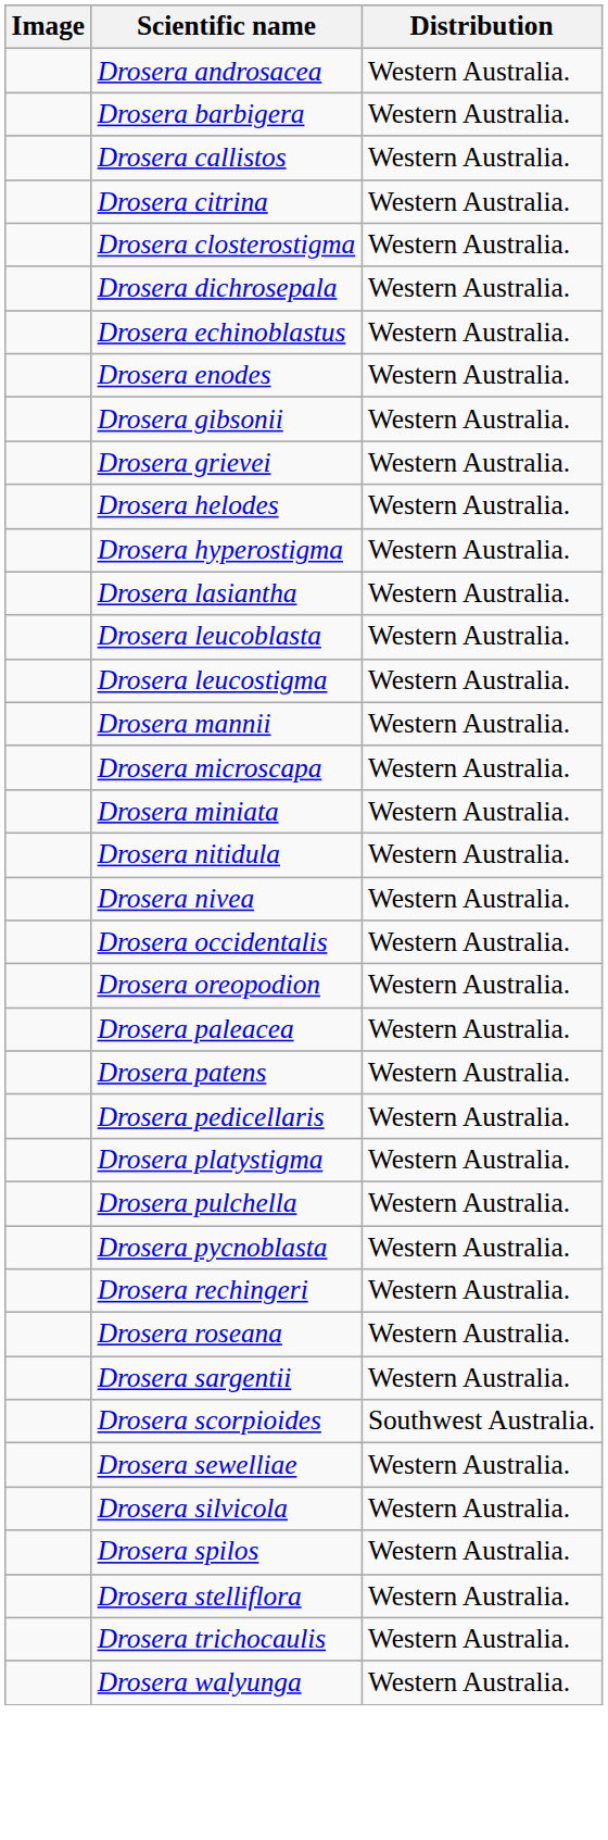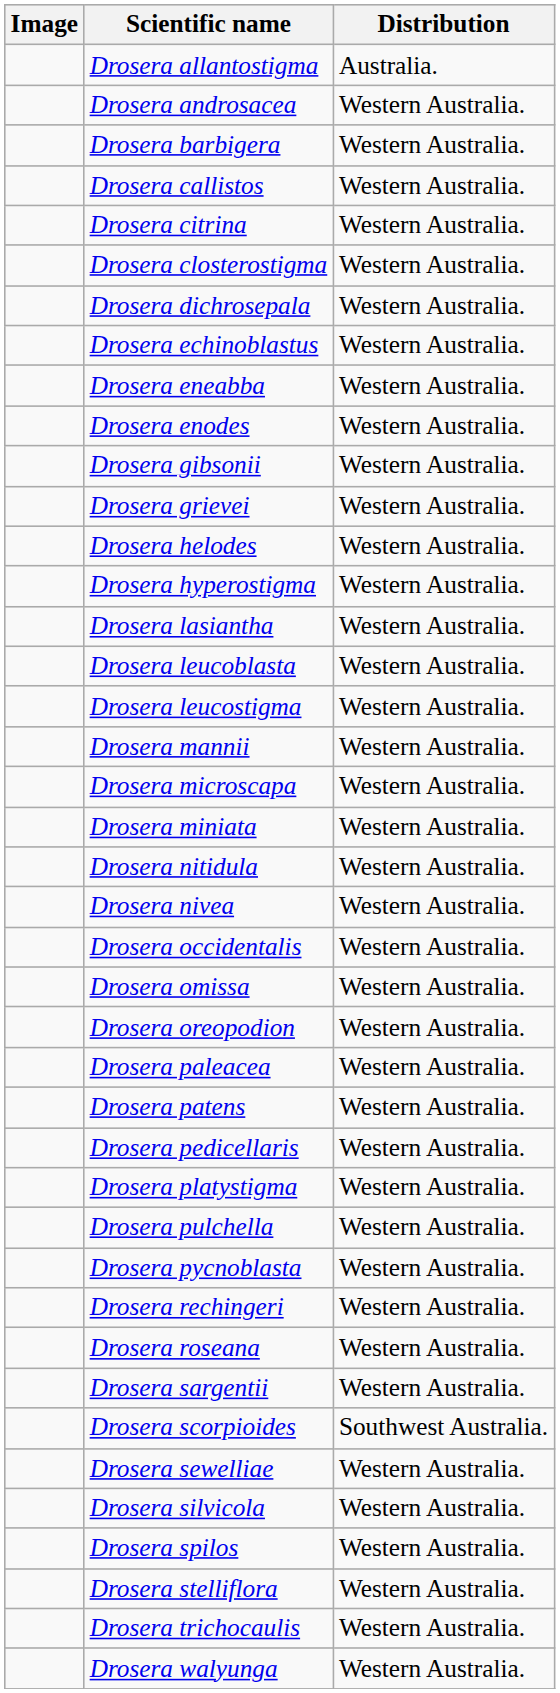 <table class="wikitable">
 <tr>
 <th>Image</th>
 <th>Scientific name</th>
 <th>Distribution</th>
+</tr>
+<tr>
+<td></td>
+<td><em><a href='#'>Drosera allantostigma</a></em> </td>
+<td>Australia.</td>
 </tr>
 <tr>
 <td></td>
 <td><em><a href='#'>Drosera androsacea</a></em> </td>
 <td>Western Australia.</td>
 </tr>
 <tr>
 <td></td>
 <td><em><a href='#'>Drosera barbigera</a></em> </td>
 <td>Western Australia.</td>
 </tr>
 <tr>
 <td></td>
 <td><em><a href='#'>Drosera callistos</a></em> </td>
 <td>Western Australia.</td>
 </tr>
 <tr>
 <td></td>
 <td><em><a href='#'>Drosera citrina</a></em> </td>
 <td>Western Australia.</td>
 </tr>
 <tr>
 <td></td>
 <td><em><a href='#'>Drosera closterostigma</a></em> </td>
 <td>Western Australia.</td>
 </tr>
 <tr>
 <td></td>
 <td><em><a href='#'>Drosera dichrosepala</a></em> </td>
 <td>Western Australia.</td>
 </tr>
 <tr>
 <td></td>
 <td><em><a href='#'>Drosera echinoblastus</a></em> </td>
+<td>Western Australia.</td>
+</tr>
+<tr>
+<td></td>
+<td><em><a href='#'>Drosera eneabba</a></em> </td>
 <td>Western Australia.</td>
 </tr>
 <tr>
 <td></td>
 <td><em><a href='#'>Drosera enodes</a></em> </td>
 <td>Western Australia.</td>
 </tr>
 <tr>
 <td></td>
 <td><em><a href='#'>Drosera gibsonii</a></em> </td>
 <td>Western Australia.</td>
 </tr>
 <tr>
 <td></td>
 <td><em><a href='#'>Drosera grievei</a></em> </td>
 <td>Western Australia.</td>
 </tr>
 <tr>
 <td></td>
 <td><em><a href='#'>Drosera helodes</a></em> </td>
 <td>Western Australia.</td>
 </tr>
 <tr>
 <td></td>
 <td><em><a href='#'>Drosera hyperostigma</a></em> </td>
 <td>Western Australia.</td>
 </tr>
 <tr>
 <td></td>
 <td><em><a href='#'>Drosera lasiantha</a></em> </td>
 <td>Western Australia.</td>
 </tr>
 <tr>
 <td></td>
 <td><em><a href='#'>Drosera leucoblasta</a></em> </td>
 <td>Western Australia.</td>
 </tr>
 <tr>
 <td></td>
 <td><em><a href='#'>Drosera leucostigma</a></em> </td>
 <td>Western Australia.</td>
 </tr>
 <tr>
 <td></td>
 <td><em><a href='#'>Drosera mannii</a></em> </td>
 <td>Western Australia.</td>
 </tr>
 <tr>
 <td></td>
 <td><em><a href='#'>Drosera microscapa</a></em> </td>
 <td>Western Australia.</td>
 </tr>
 <tr>
 <td></td>
 <td><em><a href='#'>Drosera miniata</a></em> </td>
 <td>Western Australia.</td>
 </tr>
 <tr>
 <td></td>
 <td><em><a href='#'>Drosera nitidula</a></em> </td>
 <td>Western Australia.</td>
 </tr>
 <tr>
 <td></td>
 <td><em><a href='#'>Drosera nivea</a></em> </td>
 <td>Western Australia.</td>
 </tr>
 <tr>
 <td></td>
 <td><em><a href='#'>Drosera occidentalis</a></em> </td>
+<td>Western Australia.</td>
+</tr>
+<tr>
+<td></td>
+<td><em><a href='#'>Drosera omissa</a></em> </td>
 <td>Western Australia.</td>
 </tr>
 <tr>
 <td></td>
 <td><em><a href='#'>Drosera oreopodion</a></em> </td>
 <td>Western Australia.</td>
 </tr>
 <tr>
 <td></td>
 <td><em><a href='#'>Drosera paleacea</a></em> </td>
 <td>Western Australia.</td>
 </tr>
 <tr>
 <td></td>
 <td><em><a href='#'>Drosera patens</a></em> </td>
 <td>Western Australia.</td>
 </tr>
 <tr>
 <td></td>
 <td><em><a href='#'>Drosera pedicellaris</a></em> </td>
 <td>Western Australia.</td>
 </tr>
 <tr>
 <td></td>
 <td><em><a href='#'>Drosera platystigma</a></em> </td>
 <td>Western Australia.</td>
 </tr>
 <tr>
 <td></td>
 <td><em><a href='#'>Drosera pulchella</a></em> </td>
 <td>Western Australia.</td>
 </tr>
 <tr>
 <td></td>
 <td><em><a href='#'>Drosera pycnoblasta</a></em> </td>
 <td>Western Australia.</td>
 </tr>
 <tr>
 <td></td>
 <td><em><a href='#'>Drosera rechingeri</a></em> </td>
 <td>Western Australia.</td>
 </tr>
 <tr>
 <td></td>
 <td><em><a href='#'>Drosera roseana</a></em> </td>
 <td>Western Australia.</td>
 </tr>
 <tr>
 <td></td>
 <td><em><a href='#'>Drosera sargentii</a></em> </td>
 <td>Western Australia.</td>
 </tr>
 <tr>
 <td></td>
 <td><em><a href='#'>Drosera scorpioides</a></em> </td>
 <td>Southwest Australia.</td>
 </tr>
 <tr>
 <td></td>
 <td><em><a href='#'>Drosera sewelliae</a></em> </td>
 <td>Western Australia.</td>
 </tr>
 <tr>
 <td></td>
 <td><em><a href='#'>Drosera silvicola</a></em> </td>
 <td>Western Australia.</td>
 </tr>
 <tr>
 <td></td>
 <td><em><a href='#'>Drosera spilos</a></em> </td>
 <td>Western Australia.</td>
 </tr>
 <tr>
 <td></td>
 <td><em><a href='#'>Drosera stelliflora</a></em> </td>
 <td>Western Australia.</td>
 </tr>
 <tr>
 <td></td>
 <td><em><a href='#'>Drosera trichocaulis</a></em> </td>
 <td>Western Australia.</td>
 </tr>
 <tr>
 <td></td>
 <td><em><a href='#'>Drosera walyunga</a></em> </td>
 <td>Western Australia.</td>
 </tr>
 <tr>
 </tr>
 </table>
